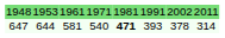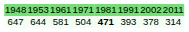 <table align="center" cellspacing="0" style="background:#f3fff3">
 <tr bgcolor="#77dd77">
 <td align="center">1948</td>
 <td align="center">1953</td>
 <td align="center">1961</td>
 <td align="center">1971</td>
 <td align="center">1981</td>
 <td align="center">1991</td>
 <td align="center">2002</td>
 <td align="center">2011</td>
 </tr>
 <tr>
 <td align="center">647</td>
 <td align="center">644</td>
 <td align="center">581</td>
-<td align="center">540</td>
+<td align="center">504</td>
 <td align="center"><strong>471</strong></td>
 <td align="center">393</td>
 <td align="center">378</td>
 <td align="center">314</td>
 </tr>
 </table>
